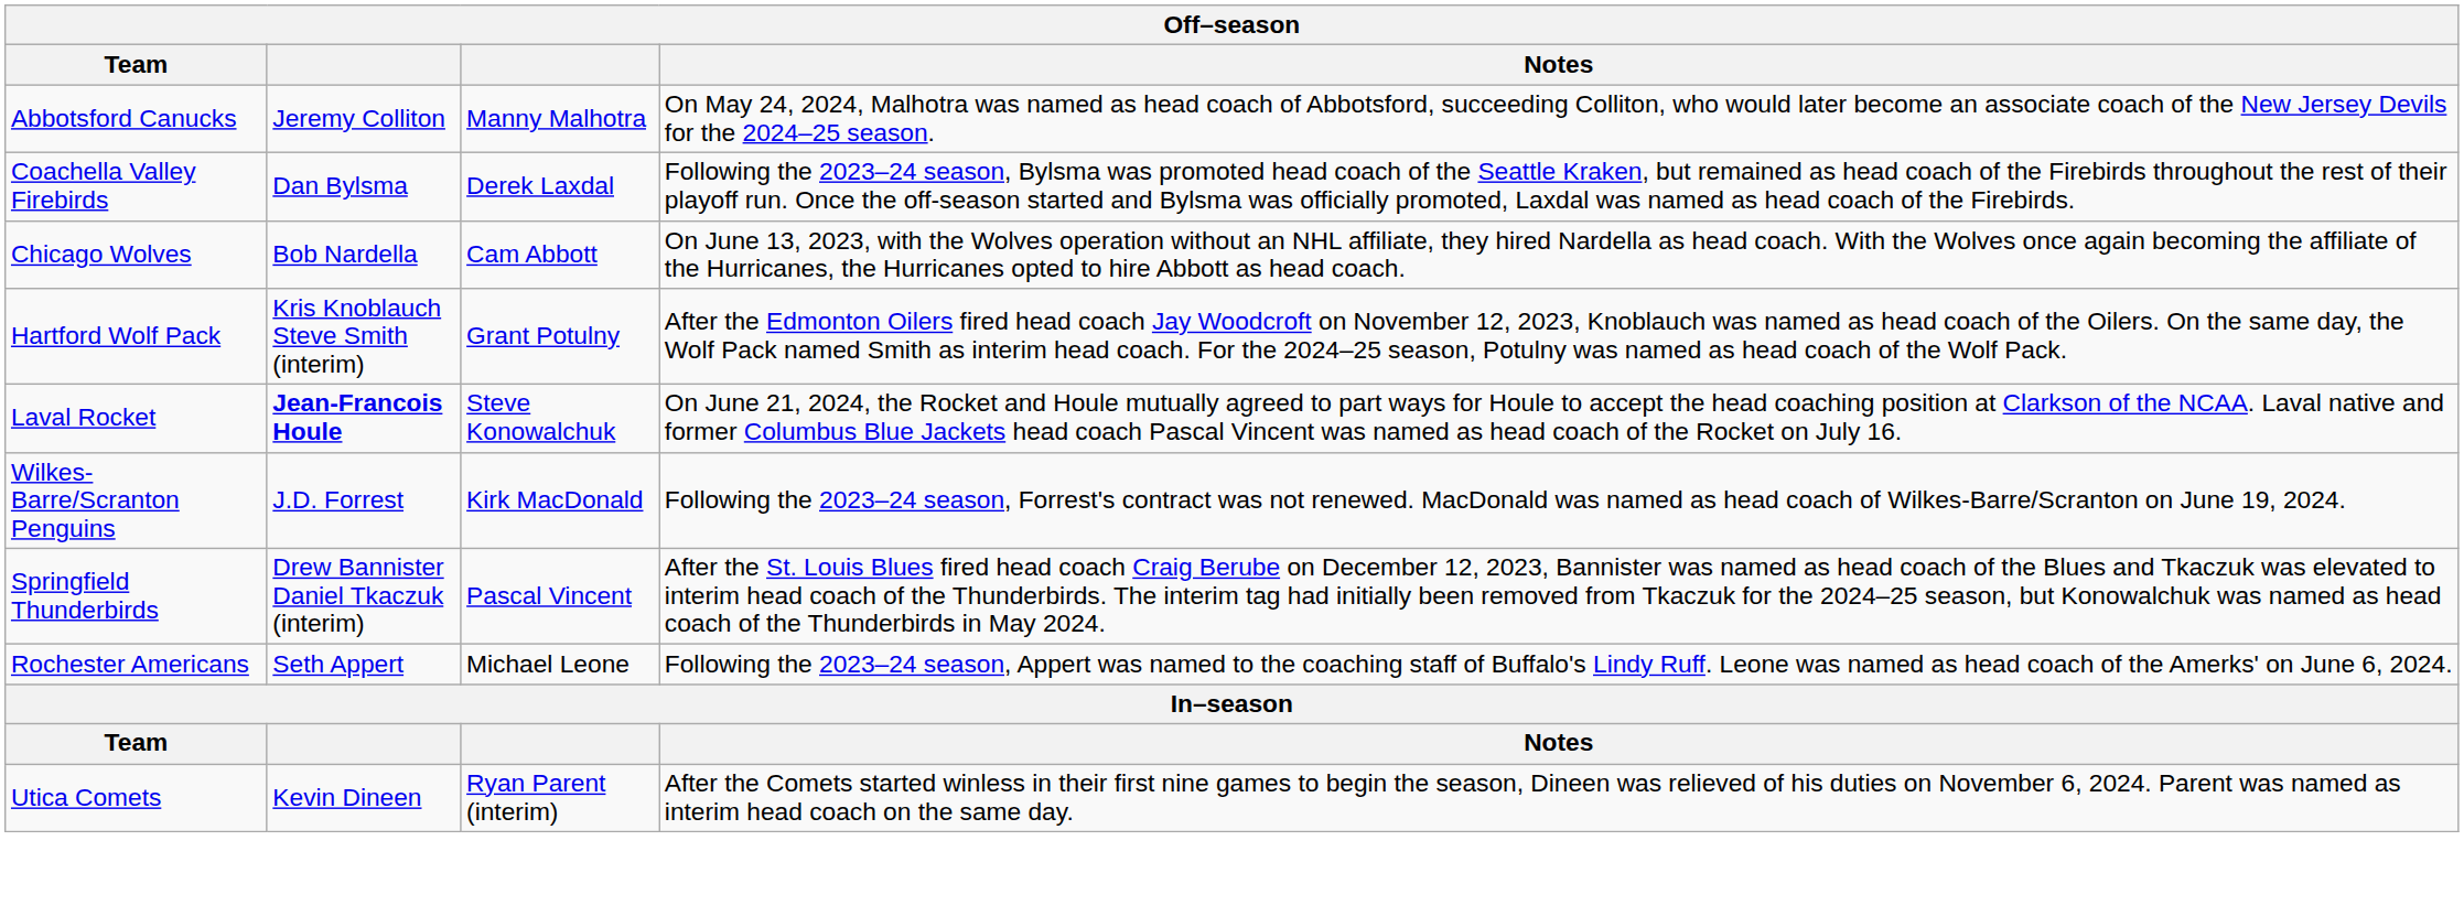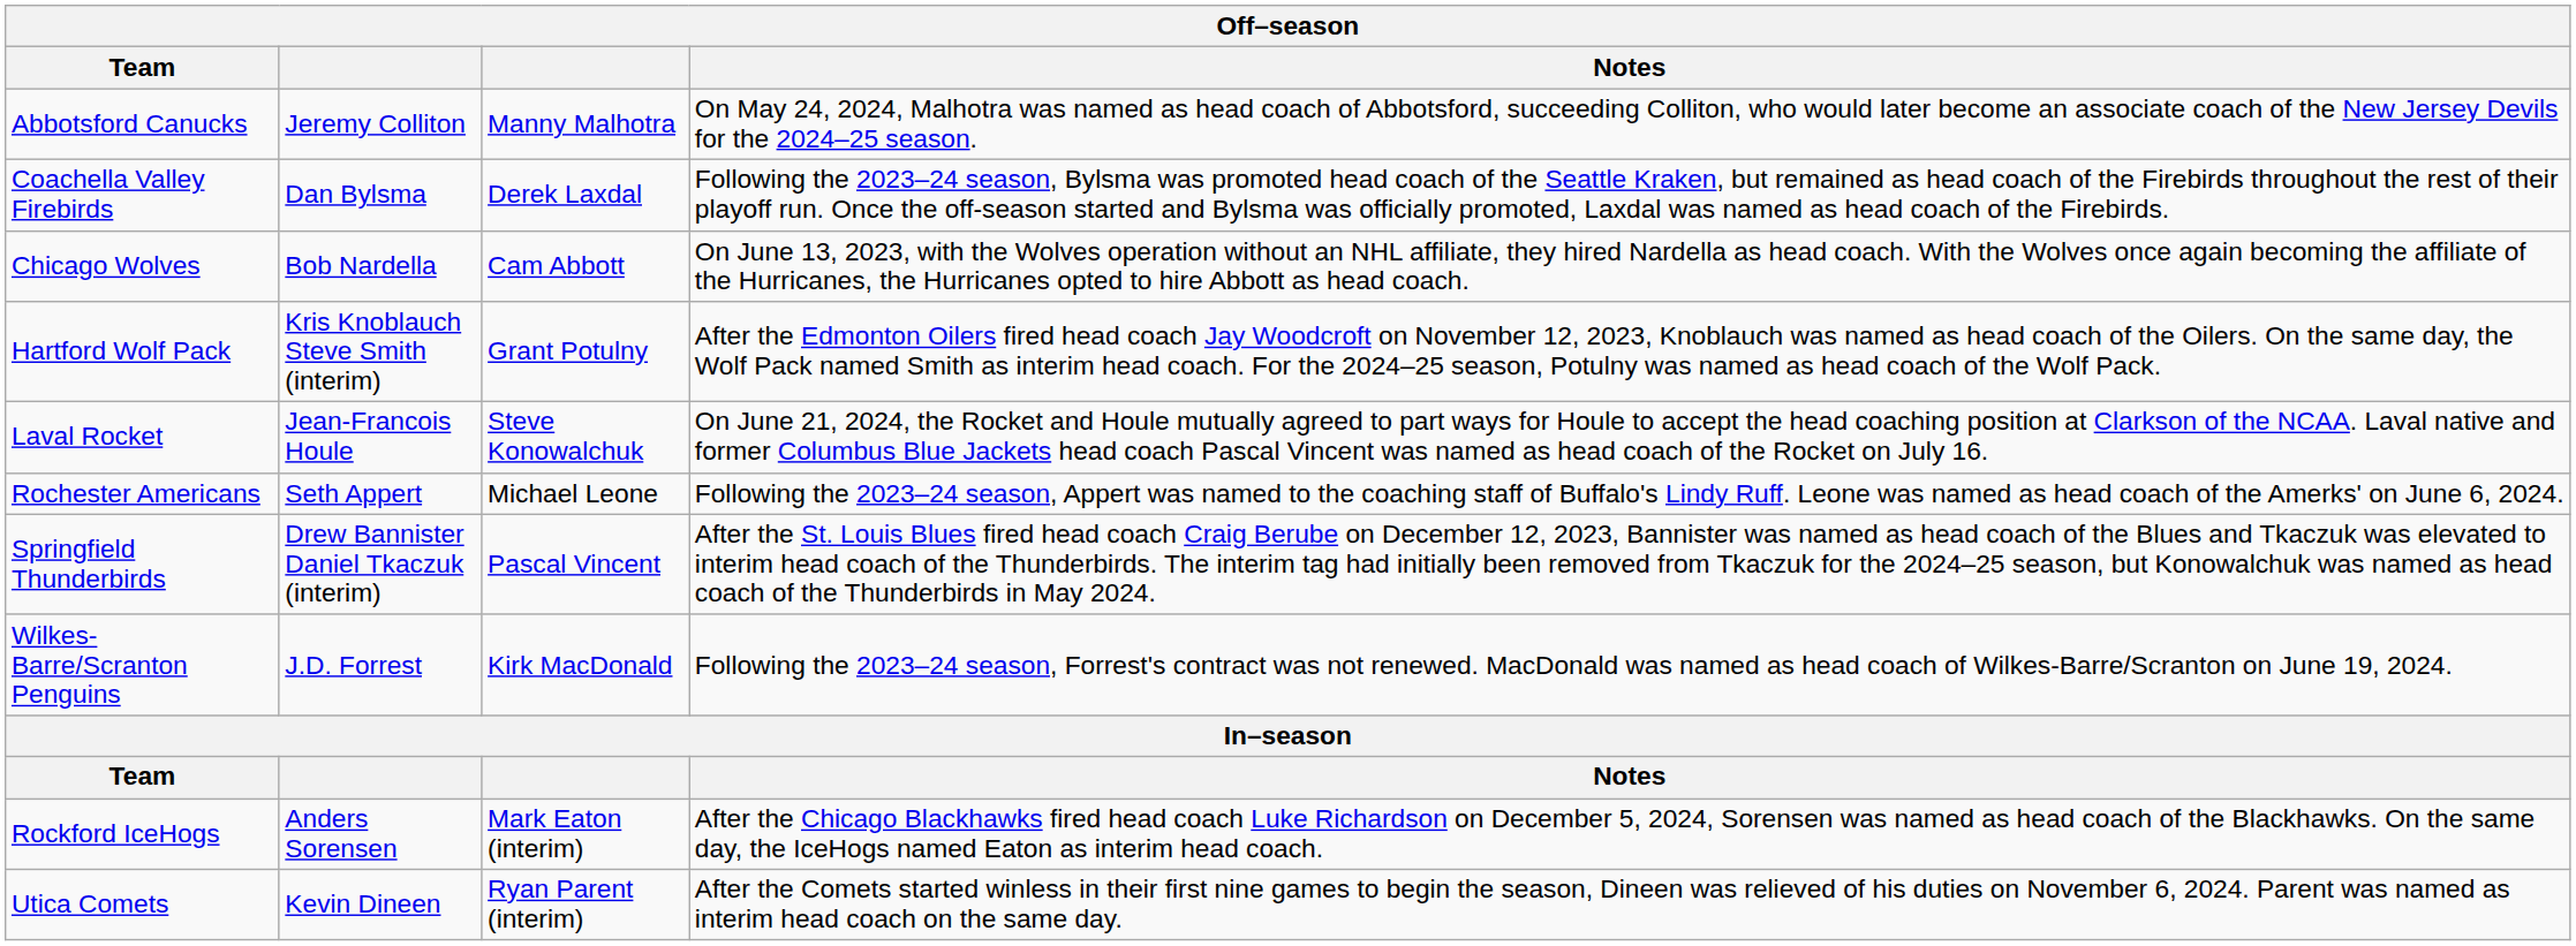 <table class="wikitable">
 <tr>
 <th colspan="4">Off–season</th>
 </tr>
 <tr>
 <th>Team</th>
 <th></th>
 <th></th>
 <th>Notes</th>
 </tr>
 <tr>
 <td><a href='#'>Abbotsford Canucks</a></td>
 <td><a href='#'>Jeremy Colliton</a></td>
 <td><a href='#'>Manny Malhotra</a></td>
 <td>On May 24, 2024, Malhotra was named as head coach of Abbotsford, succeeding Colliton, who would later become an associate coach of the <a href='#'>New Jersey Devils</a> for the <a href='#'>2024–25 season</a>.</td>
 </tr>
 <tr>
 <td><a href='#'>Coachella Valley Firebirds</a></td>
 <td><a href='#'>Dan Bylsma</a></td>
 <td><a href='#'>Derek Laxdal</a></td>
 <td>Following the <a href='#'>2023–24 season</a>, Bylsma was promoted head coach of the <a href='#'>Seattle Kraken</a>, but remained as head coach of the Firebirds throughout the rest of their playoff run. Once the off-season started and Bylsma was officially promoted, Laxdal was named as head coach of the Firebirds.</td>
 </tr>
 <tr>
 <td><a href='#'>Chicago Wolves</a></td>
 <td><a href='#'>Bob Nardella</a></td>
 <td><a href='#'>Cam Abbott</a></td>
 <td>On June 13, 2023, with the Wolves operation without an NHL affiliate, they hired Nardella as head coach. With the Wolves once again becoming the affiliate of the Hurricanes, the Hurricanes opted to hire Abbott as head coach.</td>
 </tr>
 <tr>
 <td><a href='#'>Hartford Wolf Pack</a></td>
 <td><a href='#'>Kris Knoblauch</a><br><a href='#'>Steve Smith</a> (interim)</td>
 <td><a href='#'>Grant Potulny</a></td>
 <td>After the <a href='#'>Edmonton Oilers</a> fired head coach <a href='#'>Jay Woodcroft</a> on November 12, 2023, Knoblauch was named as head coach of the Oilers. On the same day, the Wolf Pack named Smith as interim head coach. For the 2024–25 season, Potulny was named as head coach of the Wolf Pack.</td>
 </tr>
 <tr>
 <td><a href='#'>Laval Rocket</a></td>
-<td><strong><a href='#'>Jean-Francois Houle</a></strong></td>
+<td><a href='#'>Jean-Francois Houle</a></td>
 <td><a href='#'>Steve Konowalchuk</a></td>
 <td>On June 21, 2024, the Rocket and Houle mutually agreed to part ways for Houle to accept the head coaching position at <a href='#'>Clarkson of the NCAA</a>. Laval native and former <a href='#'>Columbus Blue Jackets</a> head coach Pascal Vincent was named as head coach of the Rocket on July 16.</td>
 </tr>
 <tr>
-<td><a href='#'>Wilkes-Barre/Scranton Penguins</a></td>
-<td><a href='#'>J.D. Forrest</a></td>
-<td><a href='#'>Kirk MacDonald</a></td>
-<td>Following the <a href='#'>2023–24 season</a>, Forrest's contract was not renewed. MacDonald was named as head coach of Wilkes-Barre/Scranton on June 19, 2024.</td>
+<td><a href='#'>Rochester Americans</a></td>
+<td><a href='#'>Seth Appert</a></td>
+<td>Michael Leone</td>
+<td>Following the <a href='#'>2023–24 season</a>, Appert was named to the coaching staff of Buffalo's <a href='#'>Lindy Ruff</a>. Leone was named as head coach of the Amerks' on June 6, 2024.</td>
 </tr>
 <tr>
 <td><a href='#'>Springfield Thunderbirds</a></td>
 <td><a href='#'>Drew Bannister</a><br><a href='#'>Daniel Tkaczuk</a> (interim)</td>
 <td><a href='#'>Pascal Vincent</a></td>
 <td>After the <a href='#'>St. Louis Blues</a> fired head coach <a href='#'>Craig Berube</a> on December 12, 2023, Bannister was named as head coach of the Blues and Tkaczuk was elevated to interim head coach of the Thunderbirds. The interim tag had initially been removed from Tkaczuk for the 2024–25 season, but Konowalchuk was named as head coach of the Thunderbirds in May 2024.</td>
 </tr>
 <tr>
-<td><a href='#'>Rochester Americans</a></td>
-<td><a href='#'>Seth Appert</a></td>
-<td>Michael Leone</td>
-<td>Following the <a href='#'>2023–24 season</a>, Appert was named to the coaching staff of Buffalo's <a href='#'>Lindy Ruff</a>. Leone was named as head coach of the Amerks' on June 6, 2024.</td>
+<td><a href='#'>Wilkes-Barre/Scranton Penguins</a></td>
+<td><a href='#'>J.D. Forrest</a></td>
+<td><a href='#'>Kirk MacDonald</a></td>
+<td>Following the <a href='#'>2023–24 season</a>, Forrest's contract was not renewed. MacDonald was named as head coach of Wilkes-Barre/Scranton on June 19, 2024.</td>
 </tr>
 <tr>
 <th colspan="4">In–season</th>
 </tr>
 <tr>
 <th>Team</th>
 <th></th>
 <th></th>
 <th>Notes</th>
 </tr>
 <tr>
+<td><a href='#'>Rockford IceHogs</a></td>
+<td><a href='#'>Anders Sorensen</a></td>
+<td><a href='#'>Mark Eaton</a> (interim)</td>
+<td>After the <a href='#'>Chicago Blackhawks</a> fired head coach <a href='#'>Luke Richardson</a> on December 5, 2024, Sorensen was named as head coach of the Blackhawks. On the same day, the IceHogs named Eaton as interim head coach.</td>
+</tr>
+<tr>
 <td><a href='#'>Utica Comets</a></td>
 <td><a href='#'>Kevin Dineen</a></td>
 <td><a href='#'>Ryan Parent</a> (interim)</td>
 <td>After the Comets started winless in their first nine games to begin the season, Dineen was relieved of his duties on November 6, 2024. Parent was named as interim head coach on the same day.</td>
 </tr>
 </table>
